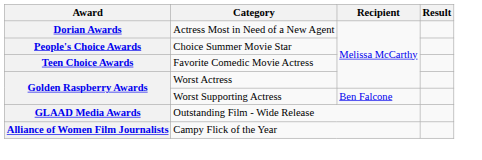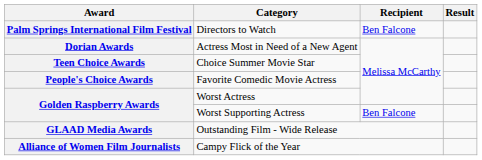 <table class="wikitable sortable">
 <tr>
 <th>Award</th>
 <th>Category</th>
 <th>Recipient</th>
 <th>Result</th>
 </tr>
 <tr>
+<th><a href='#'>Palm Springs International Film Festival</a></th>
+<td>Directors to Watch</td>
+<td><a href='#'>Ben Falcone</a></td>
+<td></td>
+</tr>
+<tr>
 <th><a href='#'>Dorian Awards</a></th>
 <td>Actress Most in Need of a New Agent</td>
 <td rowspan="4"><a href='#'>Melissa McCarthy</a></td>
 <td></td>
 </tr>
 <tr>
-<th><a href='#'>People's Choice Awards</a></th>
+<th><a href='#'>Teen Choice Awards</a></th>
 <td>Choice Summer Movie Star</td>
 <td></td>
 </tr>
 <tr>
-<th><a href='#'>Teen Choice Awards</a></th>
+<th><a href='#'>People's Choice Awards</a></th>
 <td>Favorite Comedic Movie Actress</td>
 <td></td>
 </tr>
 <tr>
 <th rowspan="2"><a href='#'>Golden Raspberry Awards</a></th>
 <td>Worst Actress</td>
 <td></td>
 </tr>
 <tr>
 <td>Worst Supporting Actress</td>
 <td><a href='#'>Ben Falcone</a></td>
 <td></td>
 </tr>
 <tr>
 <th><a href='#'>GLAAD Media Awards</a></th>
 <td colspan="2">Outstanding Film - Wide Release</td>
 <td></td>
 </tr>
 <tr>
 <th><a href='#'>Alliance of Women Film Journalists</a></th>
 <td colspan="2">Campy Flick of the Year</td>
 <td></td>
 </tr>
 </table>
